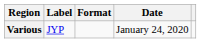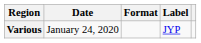 <table class="wikitable plainrowheaders">
 <tr>
 <th scope="col">Region</th>
+<th scope="col">Date</th>
+<th scope="col">Format</th>
 <th scope="col">Label</th>
-<th scope="col">Format</th>
-<th scope="col">Date</th>
 <th scope="col"></th>
 </tr>
 <tr>
 <th scope="row">Various</th>
+<td>January 24, 2020</td>
+<td></td>
 <td><a href='#'>JYP</a></td>
-<td></td>
-<td>January 24, 2020</td>
 <td style="text-align:center"></td>
 </tr>
 </table>
